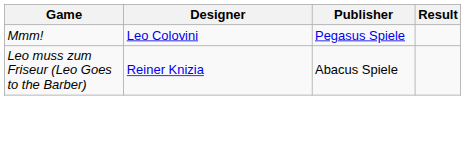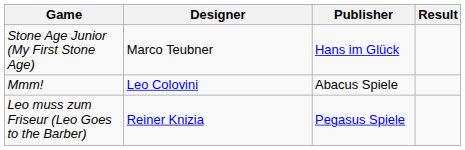 <table class="wikitable">
 <tr>
 <th style="width:140px;">Game</th>
 <th style="width:225px;">Designer</th>
 <th style="width:120px;">Publisher</th>
 <th>Result</th>
 </tr>
 <tr>
+<td><em>Stone Age Junior (My First Stone Age)</em></td>
+<td>Marco Teubner</td>
+<td><a href='#'>Hans im Glück</a></td>
+<td></td>
+</tr>
+<tr>
 <td><em>Mmm!</em></td>
 <td><a href='#'>Leo Colovini</a></td>
-<td><a href='#'>Pegasus Spiele</a></td>
+<td>Abacus Spiele</td>
 <td></td>
 </tr>
 <tr>
 <td><em>Leo muss zum Friseur (Leo Goes to the Barber)</em></td>
 <td><a href='#'>Reiner Knizia</a></td>
-<td>Abacus Spiele</td>
+<td><a href='#'>Pegasus Spiele</a></td>
 <td></td>
 </tr>
 </table>
